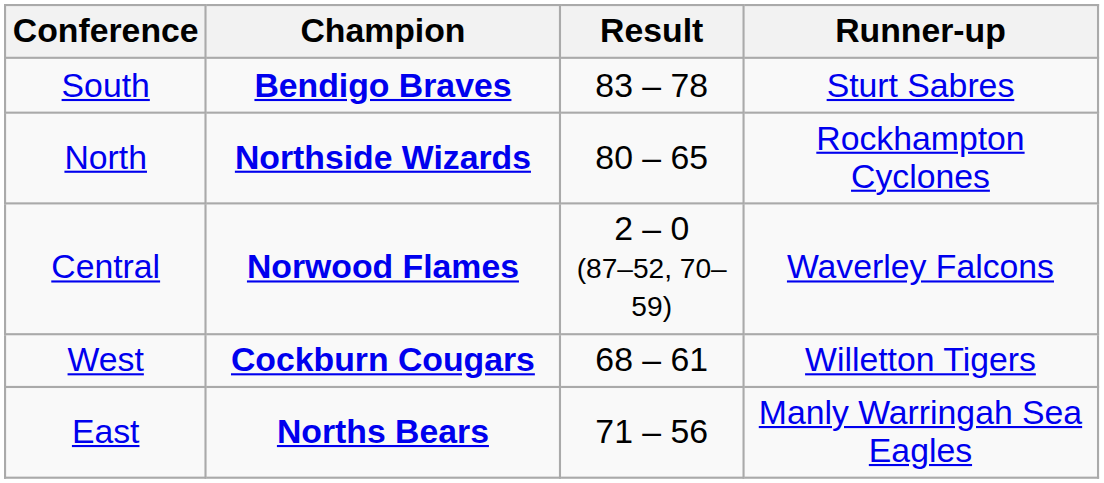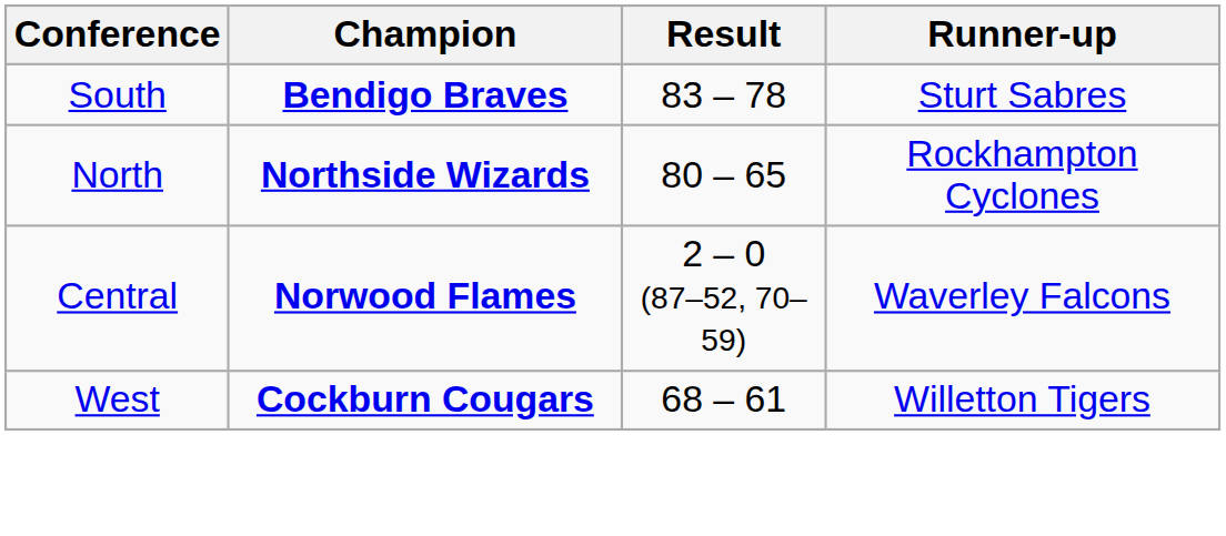 <table class="wikitable sortable" style="text-align:center">
 <tr>
 <th style="width:70px">Conference</th>
 <th style="width:160px">Champion</th>
 <th style="width:80px">Result</th>
 <th style="width:160px">Runner-up</th>
 </tr>
 <tr>
 <td align="center"><a href='#'>South</a></td>
 <td><strong><a href='#'>Bendigo Braves</a></strong></td>
 <td align="center">83 – 78</td>
 <td><a href='#'>Sturt Sabres</a></td>
 </tr>
 <tr>
 <td align="center"><a href='#'>North</a></td>
 <td><strong><a href='#'>Northside Wizards</a></strong></td>
 <td align="center">80 – 65</td>
 <td><a href='#'>Rockhampton Cyclones</a></td>
 </tr>
 <tr>
 <td align="center"><a href='#'>Central</a></td>
 <td><strong><a href='#'>Norwood Flames</a></strong></td>
 <td align="center">2 – 0<br><small>(87–52, 70–59)</small></td>
 <td><a href='#'>Waverley Falcons</a></td>
 </tr>
 <tr>
 <td align="center"><a href='#'>West</a></td>
 <td><strong><a href='#'>Cockburn Cougars</a></strong></td>
 <td align="center">68 – 61</td>
 <td><a href='#'>Willetton Tigers</a></td>
 </tr>
-<tr>
-<td align="center"><a href='#'>East</a></td>
-<td><strong><a href='#'>Norths Bears</a></strong></td>
-<td align="center">71 – 56</td>
-<td><a href='#'>Manly Warringah Sea Eagles</a></td>
-</tr>
 </table>
